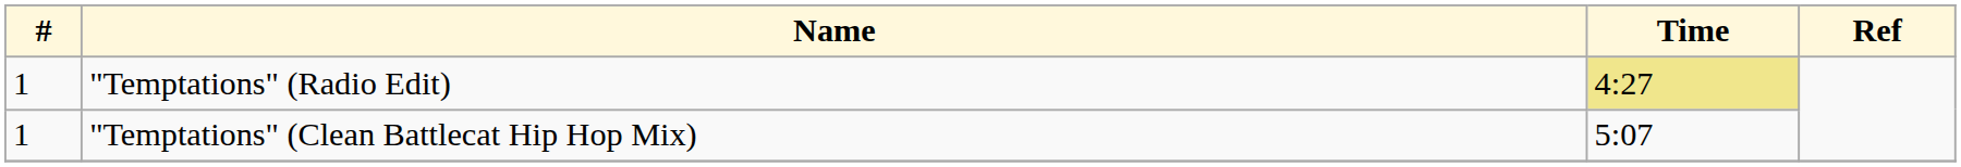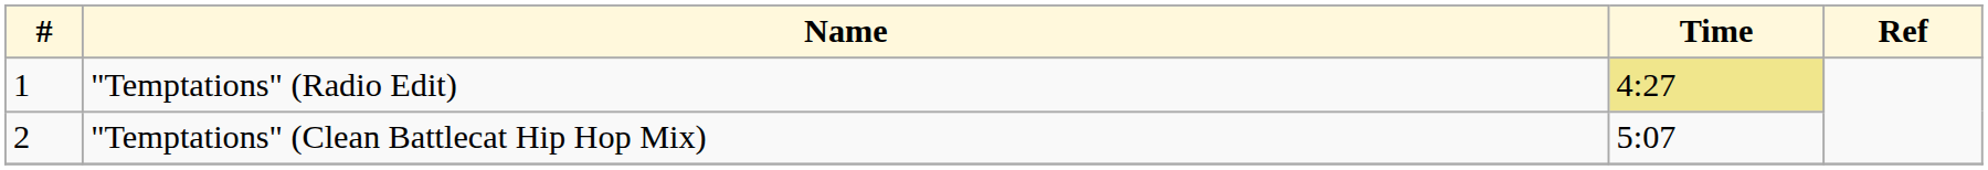 <table class="wikitable center" style="margin-top: 0; width:75%">
 <tr>
 <th style="background:cornsilk;">#</th>
 <th style="background:cornsilk;">Name</th>
 <th style="background:cornsilk;">Time</th>
 <th style="background:cornsilk;">Ref</th>
 </tr>
 <tr>
 <td>1</td>
 <td>"Temptations" (Radio Edit)</td>
 <td style="background: khaki;">4:27</td>
 <td rowspan="2"></td>
 </tr>
 <tr>
-<td>1</td>
+<td>2</td>
 <td>"Temptations" (Clean Battlecat Hip Hop Mix)</td>
 <td>5:07</td>
 </tr>
 <tr>
 </tr>
 </table>
